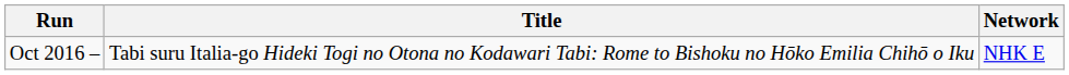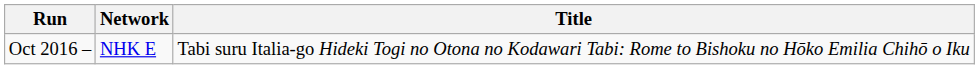 <table class="wikitable">
 <tr>
 <th>Run</th>
+<th>Network</th>
 <th>Title</th>
-<th>Network</th>
 </tr>
 <tr>
 <td>Oct 2016 –</td>
+<td><a href='#'>NHK E</a></td>
 <td>Tabi suru Italia-go <em>Hideki Togi no Otona no Kodawari Tabi: Rome to Bishoku no Hōko Emilia Chihō o Iku</em></td>
-<td><a href='#'>NHK E</a></td>
 </tr>
 </table>
